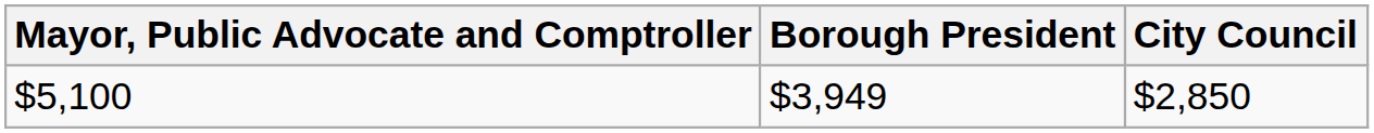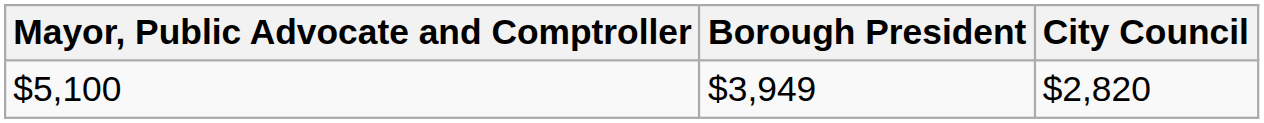 <table class="wikitable">
 <tr>
 <th>Mayor, Public Advocate and Comptroller</th>
 <th>Borough President</th>
 <th>City Council</th>
 </tr>
 <tr>
 <td>$5,100</td>
 <td>$3,949</td>
-<td>$2,850</td>
+<td>$2,820</td>
 </tr>
 </table>
